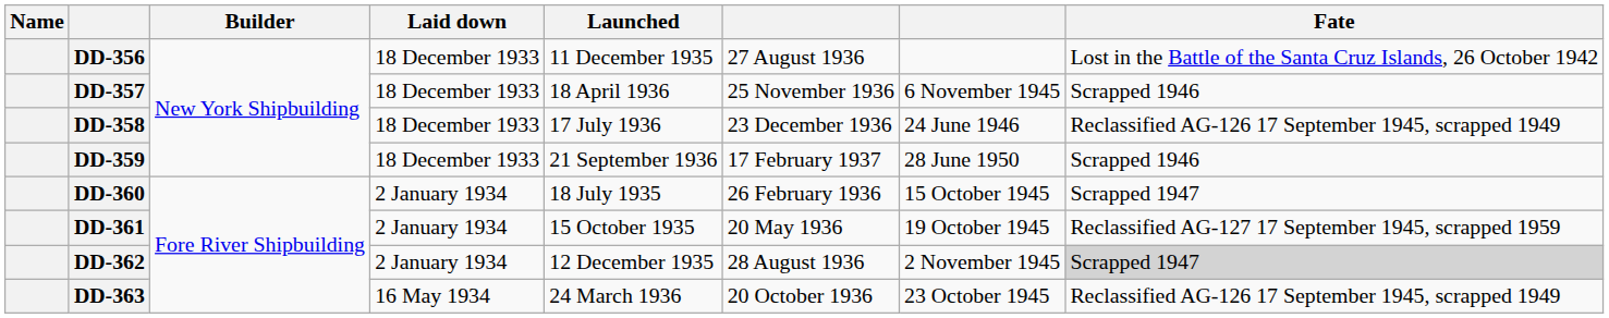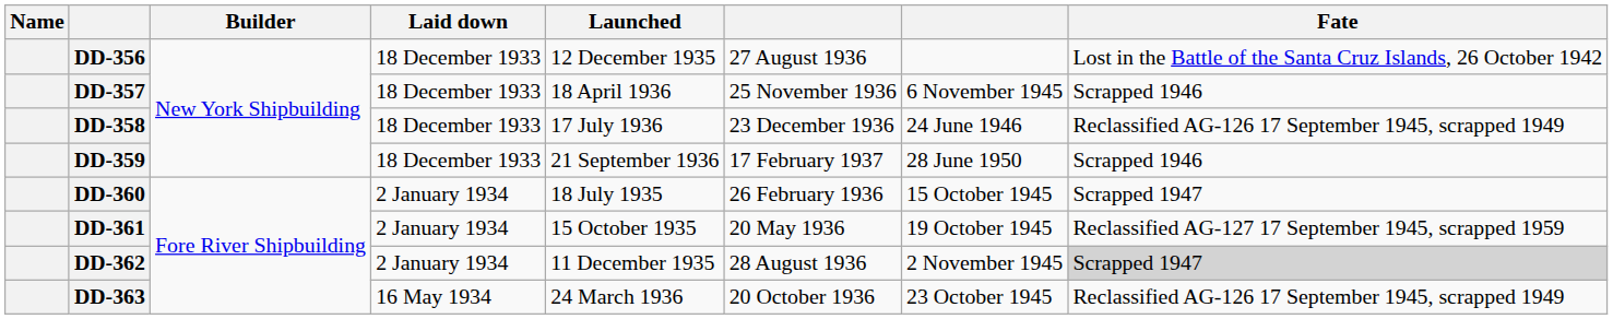 <table class="wikitable sortable plainrowheaders">
 <tr>
 <th scope="col">Name</th>
 <th scope="col"></th>
 <th scope="col">Builder</th>
 <th scope="col">Laid down</th>
 <th scope="col">Launched</th>
 <th scope="col"></th>
 <th scope="col"></th>
 <th scope="col">Fate</th>
 </tr>
 <tr>
 <th scope="row"></th>
 <th scope="row" style="white-space: nowrap;">DD-356</th>
 <td rowspan=4><a href='#'>New York Shipbuilding</a></td>
 <td>18 December 1933</td>
-<td>11 December 1935</td>
+<td>12 December 1935</td>
 <td>27 August 1936</td>
 <td></td>
 <td data-sort-value="26 October 1942">Lost in the <a href='#'>Battle of the Santa Cruz Islands</a>, 26 October 1942</td>
 </tr>
 <tr>
 <th scope="row"></th>
 <th scope="row">DD-357</th>
 <td>18 December 1933</td>
 <td>18 April 1936</td>
 <td>25 November 1936</td>
 <td>6 November 1945</td>
 <td data-sort-value="1946">Scrapped 1946</td>
 </tr>
 <tr>
 <th scope="row"></th>
 <th scope="row">DD-358</th>
 <td>18 December 1933</td>
 <td>17 July 1936</td>
 <td>23 December 1936</td>
 <td>24 June 1946</td>
 <td data-sort-value="1949">Reclassified AG-126 17 September 1945, scrapped 1949</td>
 </tr>
 <tr>
 <th scope="row"></th>
 <th scope="row">DD-359</th>
 <td>18 December 1933</td>
 <td>21 September 1936</td>
 <td>17 February 1937</td>
 <td>28 June 1950</td>
 <td data-sort-value="1946">Scrapped 1946</td>
 </tr>
 <tr>
 <th scope="row"></th>
 <th scope="row">DD-360</th>
 <td rowspan=4><a href='#'>Fore River Shipbuilding</a></td>
 <td>2 January 1934</td>
 <td>18 July 1935</td>
 <td>26 February 1936</td>
 <td>15 October 1945</td>
 <td data-sort-value="1947">Scrapped 1947</td>
 </tr>
 <tr>
 <th scope="row"></th>
 <th scope="row">DD-361</th>
 <td>2 January 1934</td>
 <td>15 October 1935</td>
 <td>20 May 1936</td>
 <td>19 October 1945</td>
 <td data-sort-value="1959">Reclassified AG-127 17 September 1945, scrapped 1959</td>
 </tr>
 <tr>
 <th scope="row"></th>
 <th scope="row">DD-362</th>
 <td>2 January 1934</td>
-<td>12 December 1935</td>
+<td>11 December 1935</td>
 <td>28 August 1936</td>
 <td>2 November 1945</td>
 <td data-sort-value="1947" style="background: lightgrey;">Scrapped 1947</td>
 </tr>
 <tr>
 <th scope="row"></th>
 <th scope="row">DD-363</th>
 <td>16 May 1934</td>
 <td>24 March 1936</td>
 <td>20 October 1936</td>
 <td>23 October 1945</td>
 <td data-sort-value="1949">Reclassified AG-126 17 September 1945, scrapped 1949</td>
 </tr>
 </table>
